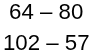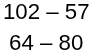 <table style="text-align:center">
 <tr>
 <th width=200></th>
 <th width=100></th>
 <th width=200></th>
 </tr>
 <tr>
 <td align=right></td>
-<td>64 – 80</td>
+<td>102 – 57</td>
 <td align=left></td>
 </tr>
 <tr>
 <td align=right></td>
-<td>102 – 57</td>
+<td>64 – 80</td>
 <td align=left></td>
 </tr>
 </table>
